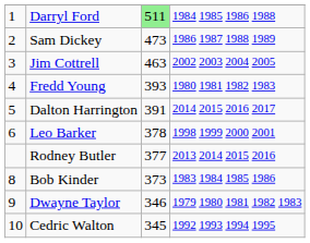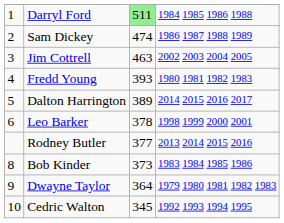 <table class="wikitable">
 <tr>
 </tr>
 <tr>
 <td>1</td>
 <td><a href='#'>Darryl Ford</a></td>
 <td style="background: lightgreen;">511</td>
 <td style="font-size:80%;"><a href='#'>1984</a> <a href='#'>1985</a> <a href='#'>1986</a> <a href='#'>1988</a></td>
 </tr>
 <tr>
 <td>2</td>
 <td>Sam Dickey</td>
-<td>473</td>
+<td>474</td>
 <td style="font-size:80%;"><a href='#'>1986</a> <a href='#'>1987</a> <a href='#'>1988</a> <a href='#'>1989</a></td>
 </tr>
 <tr>
 <td>3</td>
 <td><a href='#'>Jim Cottrell</a></td>
 <td>463</td>
 <td style="font-size:80%;"><a href='#'>2002</a> <a href='#'>2003</a> <a href='#'>2004</a> <a href='#'>2005</a></td>
 </tr>
 <tr>
 <td>4</td>
 <td><a href='#'>Fredd Young</a></td>
 <td>393</td>
 <td style="font-size:80%;"><a href='#'>1980</a> <a href='#'>1981</a> <a href='#'>1982</a> <a href='#'>1983</a></td>
 </tr>
 <tr>
 <td>5</td>
 <td>Dalton Harrington</td>
-<td>391</td>
+<td>389</td>
 <td style="font-size:80%;"><a href='#'>2014</a> <a href='#'>2015</a> <a href='#'>2016</a> <a href='#'>2017</a></td>
 </tr>
 <tr>
 <td>6</td>
 <td><a href='#'>Leo Barker</a></td>
 <td>378</td>
 <td style="font-size:80%;"><a href='#'>1998</a> <a href='#'>1999</a> <a href='#'>2000</a> <a href='#'>2001</a></td>
 </tr>
 <tr>
 <td></td>
 <td>Rodney Butler</td>
 <td>377</td>
 <td style="font-size:80%;"><a href='#'>2013</a> <a href='#'>2014</a> <a href='#'>2015</a> <a href='#'>2016</a></td>
 </tr>
 <tr>
 <td>8</td>
 <td>Bob Kinder</td>
 <td>373</td>
 <td style="font-size:80%;"><a href='#'>1983</a> <a href='#'>1984</a> <a href='#'>1985</a> <a href='#'>1986</a></td>
 </tr>
 <tr>
 <td>9</td>
 <td><a href='#'>Dwayne Taylor</a></td>
-<td>346</td>
+<td>364</td>
 <td style="font-size:80%;"><a href='#'>1979</a> <a href='#'>1980</a> <a href='#'>1981</a> <a href='#'>1982</a> <a href='#'>1983</a></td>
 </tr>
 <tr>
 <td>10</td>
 <td>Cedric Walton</td>
 <td>345</td>
 <td style="font-size:80%;"><a href='#'>1992</a> <a href='#'>1993</a> <a href='#'>1994</a> <a href='#'>1995</a></td>
 </tr>
 </table>
